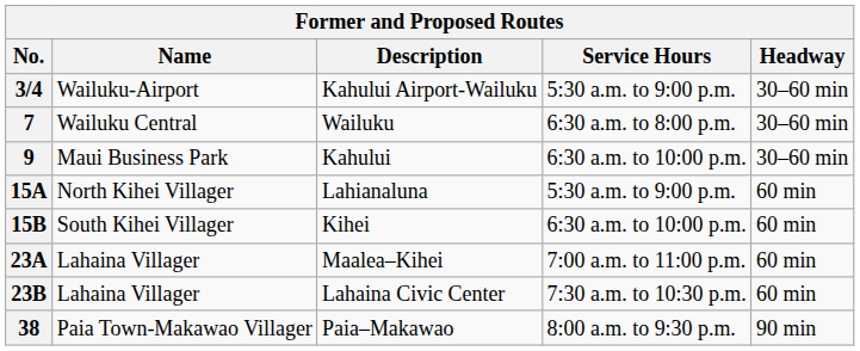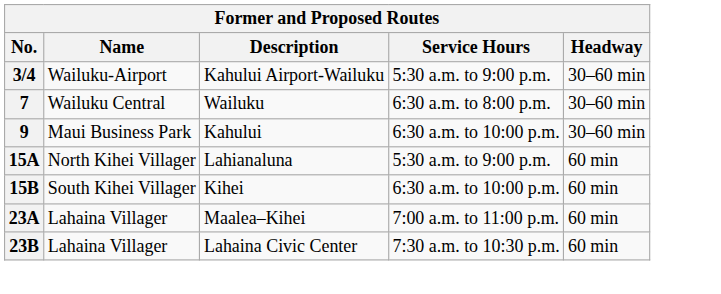 <table class="wikitable">
 <tr>
 <th colspan="5">Former and Proposed Routes</th>
 </tr>
 <tr>
 <th>No.</th>
 <th>Name</th>
 <th>Description</th>
 <th>Service Hours</th>
 <th>Headway</th>
 </tr>
 <tr>
 <th>3/4</th>
 <td>Wailuku-Airport</td>
 <td>Kahului Airport-Wailuku</td>
 <td>5:30 a.m. to 9:00 p.m.</td>
 <td>30–60 min</td>
 </tr>
 <tr>
 <th>7</th>
 <td>Wailuku Central</td>
 <td>Wailuku</td>
 <td>6:30 a.m. to 8:00 p.m.</td>
 <td>30–60 min</td>
 </tr>
 <tr>
 <th>9</th>
 <td>Maui Business Park</td>
 <td>Kahului</td>
 <td>6:30 a.m. to 10:00 p.m.</td>
 <td>30–60 min</td>
 </tr>
 <tr>
 <th>15A</th>
 <td>North Kihei Villager</td>
 <td>Lahianaluna</td>
 <td>5:30 a.m. to 9:00 p.m.</td>
 <td>60 min</td>
 </tr>
 <tr>
 <th>15B</th>
 <td>South Kihei Villager</td>
 <td>Kihei</td>
 <td>6:30 a.m. to 10:00 p.m.</td>
 <td>60 min</td>
 </tr>
 <tr>
 <th>23A</th>
 <td>Lahaina Villager</td>
 <td>Maalea–Kihei</td>
 <td>7:00 a.m. to 11:00 p.m.</td>
 <td>60 min</td>
 </tr>
 <tr>
 <th>23B</th>
 <td>Lahaina Villager</td>
 <td>Lahaina Civic Center</td>
 <td>7:30 a.m. to 10:30 p.m.</td>
 <td>60 min</td>
 </tr>
-<tr>
-<th>38</th>
-<td>Paia Town-Makawao Villager</td>
-<td>Paia–Makawao</td>
-<td>8:00 a.m. to 9:30 p.m.</td>
-<td>90 min</td>
-</tr>
 </table>
